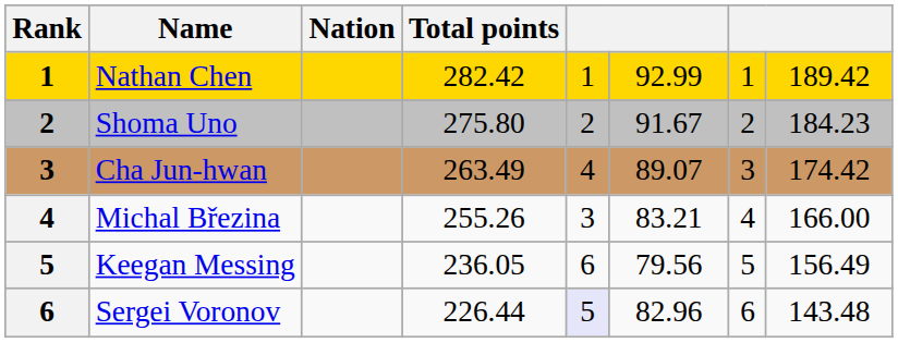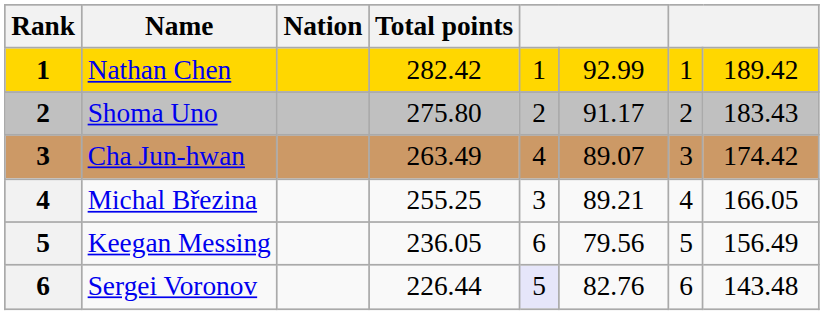 <table class="wikitable sortable">
 <tr>
 <th>Rank</th>
 <th>Name</th>
 <th>Nation</th>
 <th>Total points</th>
 <th colspan="2" width="80px"></th>
 <th colspan="2" width="80px"></th>
 </tr>
 <tr bgcolor="gold">
 <td align="center"><strong>1</strong></td>
 <td><a href='#'>Nathan Chen</a></td>
 <td></td>
 <td align="center">282.42</td>
 <td align="center">1</td>
 <td align="center">92.99</td>
 <td align="center">1</td>
 <td align="center">189.42</td>
 </tr>
 <tr bgcolor="silver">
 <td align="center"><strong>2</strong></td>
 <td><a href='#'>Shoma Uno</a></td>
 <td></td>
 <td align="center">275.80</td>
 <td align="center">2</td>
-<td align="center">91.67</td>
+<td align="center">91.17</td>
 <td align="center">2</td>
-<td align="center">184.23</td>
+<td align="center">183.43</td>
 </tr>
 <tr bgcolor="cc9966">
 <td align="center"><strong>3</strong></td>
 <td><a href='#'>Cha Jun-hwan</a></td>
 <td></td>
 <td align="center">263.49</td>
 <td align="center">4</td>
 <td align="center">89.07</td>
 <td align="center">3</td>
 <td align="center">174.42</td>
 </tr>
 <tr>
 <th>4</th>
 <td><a href='#'>Michal Březina</a></td>
 <td></td>
-<td align="center">255.26</td>
+<td align="center">255.25</td>
 <td align="center">3</td>
-<td align="center">83.21</td>
+<td align="center">89.21</td>
 <td align="center">4</td>
-<td align="center">166.00</td>
+<td align="center">166.05</td>
 </tr>
 <tr>
 <th>5</th>
 <td><a href='#'>Keegan Messing</a></td>
 <td></td>
 <td align="center">236.05</td>
 <td align="center">6</td>
 <td align="center">79.56</td>
 <td align="center">5</td>
 <td align="center">156.49</td>
 </tr>
 <tr>
 <th>6</th>
 <td><a href='#'>Sergei Voronov</a></td>
 <td></td>
 <td align="center">226.44</td>
 <td align="center" style="background: lavender;">5</td>
-<td align="center">82.96</td>
+<td align="center">82.76</td>
 <td align="center">6</td>
 <td align="center">143.48</td>
 </tr>
 </table>
